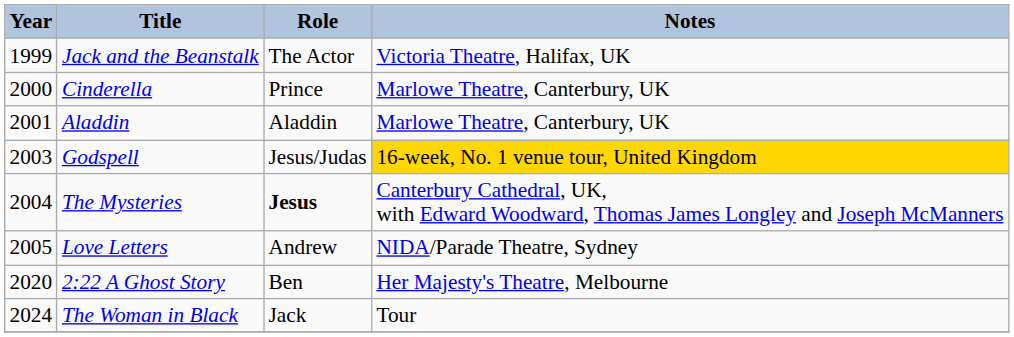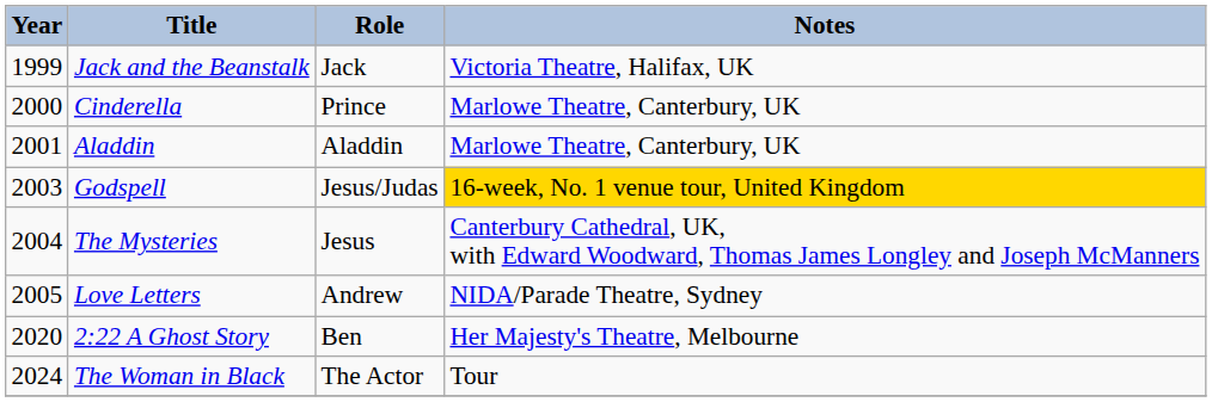 <table class="wikitable">
 <tr>
 <th style="background:#B0C4DE;">Year</th>
 <th style="background:#B0C4DE;">Title</th>
 <th style="background:#B0C4DE;">Role</th>
 <th style="background:#B0C4DE;">Notes</th>
 </tr>
 <tr>
 <td>1999</td>
 <td><em><a href='#'>Jack and the Beanstalk</a></em></td>
-<td>The Actor</td>
+<td>Jack</td>
 <td><a href='#'>Victoria Theatre</a>, Halifax, UK</td>
 </tr>
 <tr>
 <td>2000</td>
 <td><em><a href='#'>Cinderella</a></em></td>
 <td>Prince</td>
 <td><a href='#'>Marlowe Theatre</a>, Canterbury, UK</td>
 </tr>
 <tr>
 <td>2001</td>
 <td><em><a href='#'>Aladdin</a></em></td>
 <td>Aladdin</td>
 <td><a href='#'>Marlowe Theatre</a>, Canterbury, UK</td>
 </tr>
 <tr>
 <td>2003</td>
 <td><em><a href='#'>Godspell</a></em></td>
 <td>Jesus/Judas</td>
 <td style="background: gold;">16-week, No. 1 venue tour, United Kingdom</td>
 </tr>
 <tr>
 <td>2004</td>
 <td><em><a href='#'>The Mysteries</a></em></td>
-<td><strong>Jesus</strong></td>
+<td>Jesus</td>
 <td><a href='#'>Canterbury Cathedral</a>, UK,<br>with <a href='#'>Edward Woodward</a>, <a href='#'>Thomas James Longley</a> and <a href='#'>Joseph McManners</a></td>
 </tr>
 <tr>
 <td>2005</td>
 <td><em><a href='#'>Love Letters</a></em></td>
 <td>Andrew</td>
 <td><a href='#'>NIDA</a>/Parade Theatre, Sydney</td>
 </tr>
 <tr>
 <td>2020</td>
 <td><em><a href='#'>2:22 A Ghost Story</a></em></td>
 <td>Ben</td>
 <td><a href='#'>Her Majesty's Theatre</a>, Melbourne</td>
 </tr>
 <tr>
 <td>2024</td>
 <td><em><a href='#'>The Woman in Black</a></em></td>
-<td>Jack</td>
+<td>The Actor</td>
 <td>Tour</td>
 </tr>
 <tr>
 </tr>
 </table>
